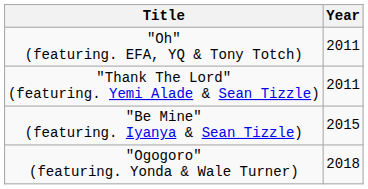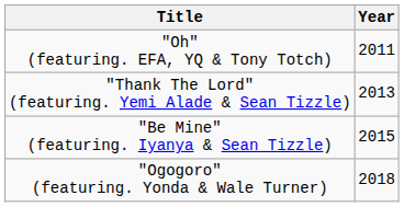 <table class="wikitable plainrowheaders" style="text-align:center;" border="1">
 <tr>
 <th>Title</th>
 <th>Year</th>
 </tr>
 <tr>
 <td>"Oh" <br><span>(featuring. EFA, YQ & Tony Totch)</span></td>
 <td>2011</td>
 </tr>
 <tr>
 <td>"Thank The Lord" <br><span>(featuring. <a href='#'>Yemi Alade</a> & <a href='#'>Sean Tizzle</a>)</span></td>
-<td>2011</td>
+<td>2013</td>
 </tr>
 <tr>
 <td>"Be Mine" <br><span>(featuring. <a href='#'>Iyanya</a> & <a href='#'>Sean Tizzle</a>)</span></td>
 <td>2015</td>
 </tr>
 <tr>
 <td>"Ogogoro" <br><span>(featuring. Yonda & Wale Turner)</span></td>
 <td>2018</td>
 </tr>
 </table>
